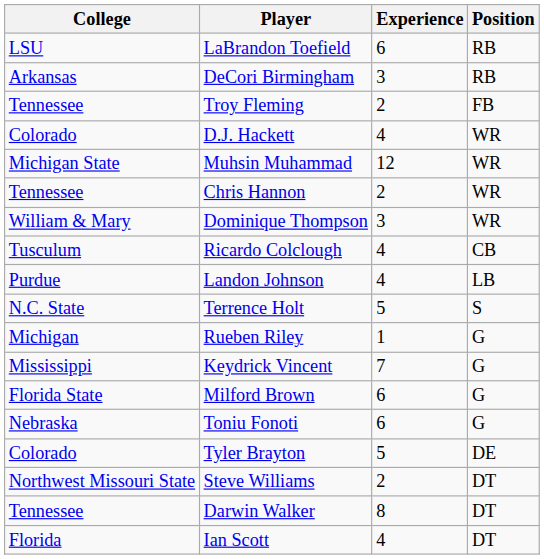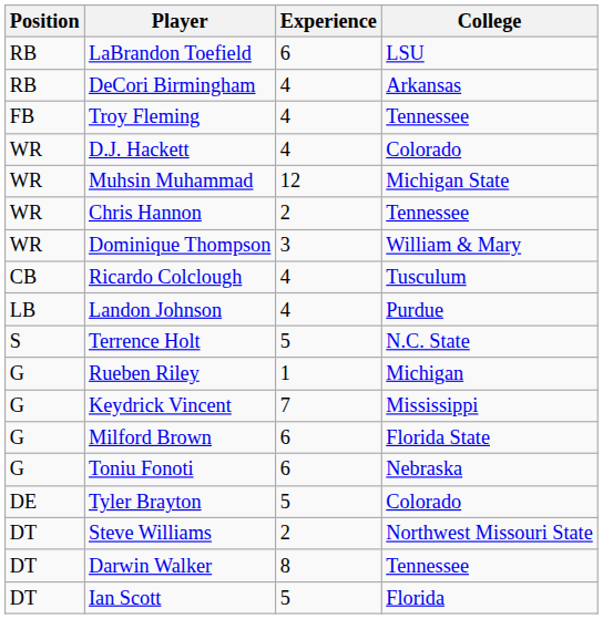 <table class="wikitable">
 <tr>
-<th>College</th>
+<th>Position</th>
 <th>Player</th>
 <th>Experience</th>
-<th>Position</th>
+<th>College</th>
 </tr>
 <tr>
-<td><a href='#'>LSU</a></td>
+<td>RB</td>
 <td><a href='#'>LaBrandon Toefield</a></td>
 <td>6</td>
-<td>RB</td>
+<td><a href='#'>LSU</a></td>
 </tr>
 <tr>
+<td>RB</td>
+<td><a href='#'>DeCori Birmingham</a></td>
+<td>4</td>
 <td><a href='#'>Arkansas</a></td>
-<td><a href='#'>DeCori Birmingham</a></td>
-<td>3</td>
-<td>RB</td>
 </tr>
 <tr>
+<td>FB</td>
+<td><a href='#'>Troy Fleming</a></td>
+<td>4</td>
 <td><a href='#'>Tennessee</a></td>
-<td><a href='#'>Troy Fleming</a></td>
-<td>2</td>
-<td>FB</td>
 </tr>
 <tr>
-<td><a href='#'>Colorado</a></td>
+<td>WR</td>
 <td><a href='#'>D.J. Hackett</a></td>
 <td>4</td>
-<td>WR</td>
+<td><a href='#'>Colorado</a></td>
 </tr>
 <tr>
-<td><a href='#'>Michigan State</a></td>
+<td>WR</td>
 <td><a href='#'>Muhsin Muhammad</a></td>
 <td>12</td>
-<td>WR</td>
+<td><a href='#'>Michigan State</a></td>
 </tr>
 <tr>
-<td><a href='#'>Tennessee</a></td>
+<td>WR</td>
 <td><a href='#'>Chris Hannon</a></td>
 <td>2</td>
-<td>WR</td>
+<td><a href='#'>Tennessee</a></td>
 </tr>
 <tr>
-<td><a href='#'>William & Mary</a></td>
+<td>WR</td>
 <td><a href='#'>Dominique Thompson</a></td>
 <td>3</td>
-<td>WR</td>
+<td><a href='#'>William & Mary</a></td>
 </tr>
 <tr>
-<td><a href='#'>Tusculum</a></td>
+<td>CB</td>
 <td><a href='#'>Ricardo Colclough</a></td>
 <td>4</td>
-<td>CB</td>
+<td><a href='#'>Tusculum</a></td>
 </tr>
 <tr>
-<td><a href='#'>Purdue</a></td>
+<td>LB</td>
 <td><a href='#'>Landon Johnson</a></td>
 <td>4</td>
-<td>LB</td>
+<td><a href='#'>Purdue</a></td>
 </tr>
 <tr>
-<td><a href='#'>N.C. State</a></td>
+<td>S</td>
 <td><a href='#'>Terrence Holt</a></td>
 <td>5</td>
-<td>S</td>
+<td><a href='#'>N.C. State</a></td>
 </tr>
 <tr>
-<td><a href='#'>Michigan</a></td>
+<td>G</td>
 <td><a href='#'>Rueben Riley</a></td>
 <td>1</td>
-<td>G</td>
+<td><a href='#'>Michigan</a></td>
 </tr>
 <tr>
-<td><a href='#'>Mississippi</a></td>
+<td>G</td>
 <td><a href='#'>Keydrick Vincent</a></td>
 <td>7</td>
-<td>G</td>
+<td><a href='#'>Mississippi</a></td>
 </tr>
 <tr>
-<td><a href='#'>Florida State</a></td>
+<td>G</td>
 <td><a href='#'>Milford Brown</a></td>
 <td>6</td>
-<td>G</td>
+<td><a href='#'>Florida State</a></td>
 </tr>
 <tr>
-<td><a href='#'>Nebraska</a></td>
+<td>G</td>
 <td><a href='#'>Toniu Fonoti</a></td>
 <td>6</td>
-<td>G</td>
+<td><a href='#'>Nebraska</a></td>
 </tr>
 <tr>
-<td><a href='#'>Colorado</a></td>
+<td>DE</td>
 <td><a href='#'>Tyler Brayton</a></td>
 <td>5</td>
-<td>DE</td>
+<td><a href='#'>Colorado</a></td>
 </tr>
 <tr>
-<td><a href='#'>Northwest Missouri State</a></td>
+<td>DT</td>
 <td><a href='#'>Steve Williams</a></td>
 <td>2</td>
-<td>DT</td>
+<td><a href='#'>Northwest Missouri State</a></td>
 </tr>
 <tr>
-<td><a href='#'>Tennessee</a></td>
+<td>DT</td>
 <td><a href='#'>Darwin Walker</a></td>
 <td>8</td>
-<td>DT</td>
+<td><a href='#'>Tennessee</a></td>
 </tr>
 <tr>
+<td>DT</td>
+<td><a href='#'>Ian Scott</a></td>
+<td>5</td>
 <td><a href='#'>Florida</a></td>
-<td><a href='#'>Ian Scott</a></td>
-<td>4</td>
-<td>DT</td>
 </tr>
 </table>
